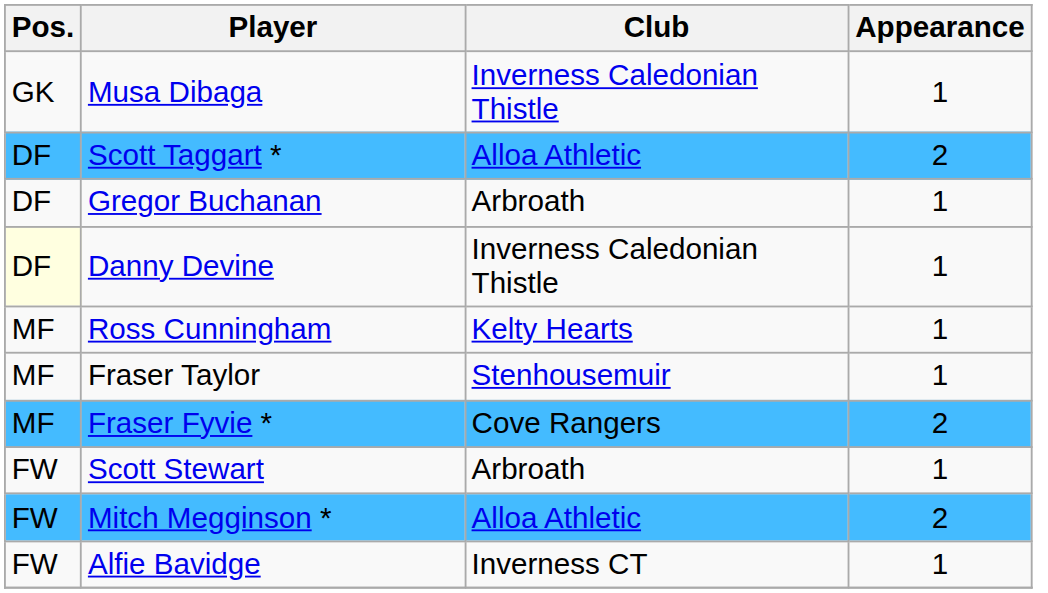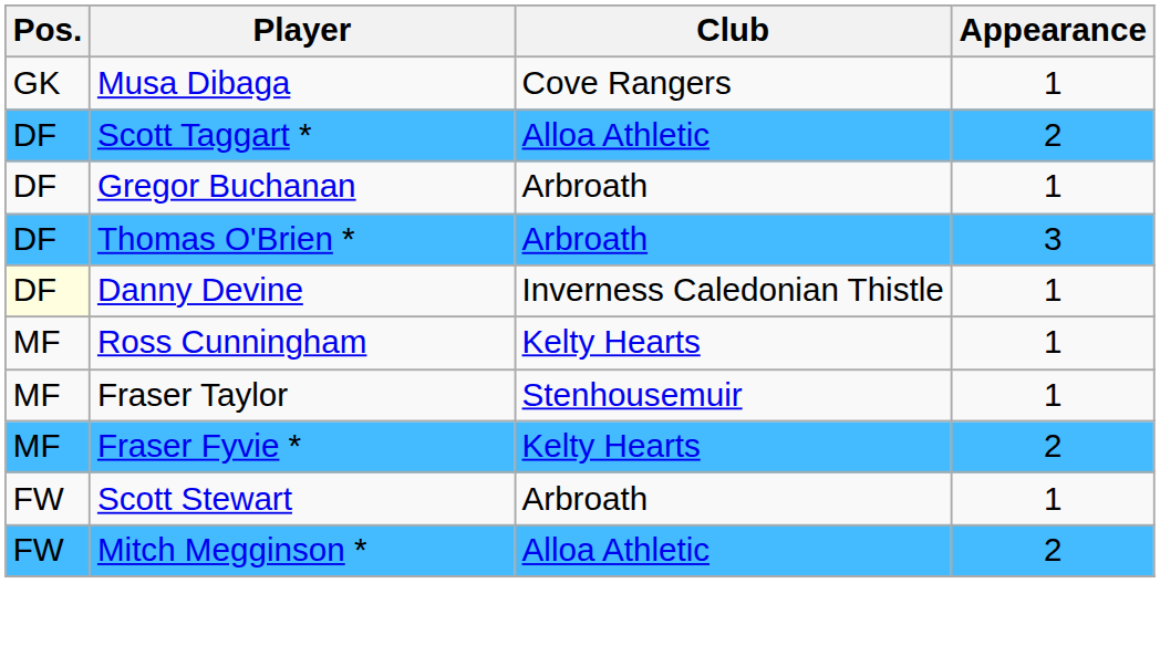 <table class="wikitable">
 <tr>
 <th>Pos.</th>
 <th>Player</th>
 <th>Club</th>
 <th>Appearance</th>
 </tr>
 <tr>
 <td>GK</td>
 <td style="width:200px;"><a href='#'>Musa Dibaga</a></td>
-<td style="width:200px;"><a href='#'>Inverness Caledonian Thistle</a></td>
+<td>Cove Rangers</td>
 <td align="center">1</td>
 </tr>
 <tr style="background:#44bbff;">
 <td>DF</td>
 <td><a href='#'>Scott Taggart</a> *</td>
 <td><a href='#'>Alloa Athletic</a></td>
 <td align="center">2</td>
 </tr>
 <tr>
 <td>DF</td>
 <td><a href='#'>Gregor Buchanan</a></td>
 <td>Arbroath</td>
 <td align="center">1</td>
+</tr>
+<tr style="background:#44bbff;">
+<td>DF</td>
+<td><a href='#'>Thomas O'Brien</a> *</td>
+<td><a href='#'>Arbroath</a></td>
+<td align="center">3</td>
 </tr>
 <tr>
 <td style="background: lightyellow;">DF</td>
 <td><a href='#'>Danny Devine</a></td>
 <td>Inverness Caledonian Thistle</td>
 <td align="center">1</td>
 </tr>
 <tr>
 <td>MF</td>
 <td><a href='#'>Ross Cunningham</a></td>
 <td><a href='#'>Kelty Hearts</a></td>
 <td align="center">1</td>
 </tr>
 <tr>
 <td>MF</td>
 <td>Fraser Taylor</td>
 <td><a href='#'>Stenhousemuir</a></td>
 <td align="center">1</td>
 </tr>
 <tr style="background:#44bbff;">
 <td>MF</td>
 <td><a href='#'>Fraser Fyvie</a> *</td>
-<td>Cove Rangers</td>
+<td><a href='#'>Kelty Hearts</a></td>
 <td align="center">2</td>
 </tr>
 <tr>
 <td>FW</td>
 <td><a href='#'>Scott Stewart</a></td>
 <td>Arbroath</td>
 <td align="center">1</td>
 </tr>
 <tr style="background:#44bbff;">
 <td>FW</td>
 <td><a href='#'>Mitch Megginson</a> *</td>
 <td><a href='#'>Alloa Athletic</a></td>
 <td align="center">2</td>
 </tr>
 <tr>
-<td>FW</td>
-<td><a href='#'>Alfie Bavidge</a></td>
-<td>Inverness CT</td>
-<td align="center">1</td>
-</tr>
-<tr>
 </tr>
 </table>
